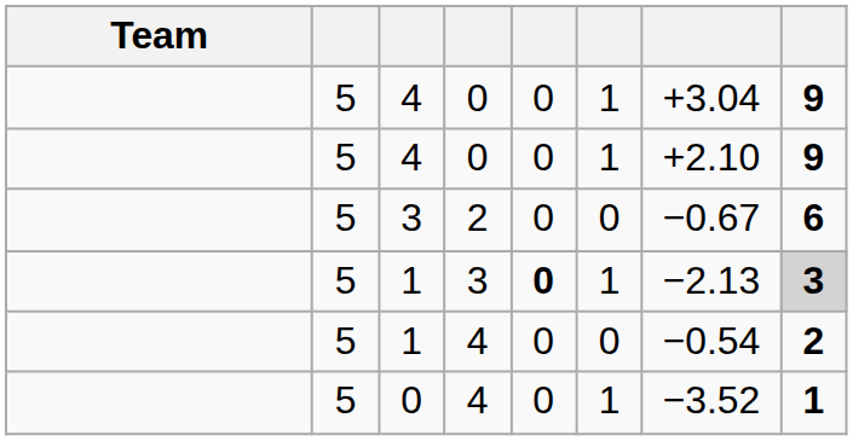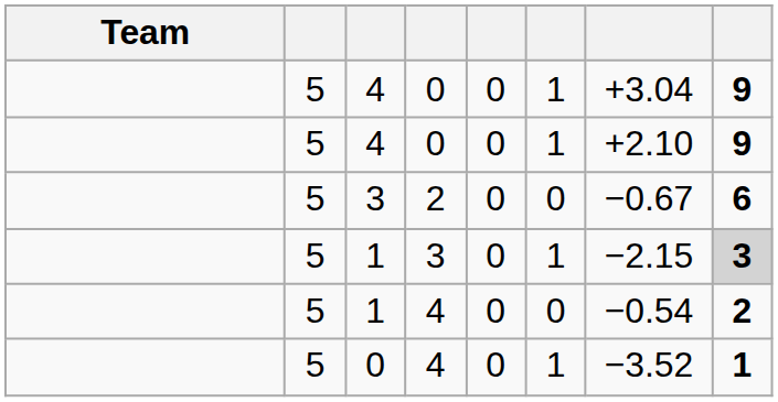 <table class="wikitable" style="text-align:center">
 <tr>
 <th width="120">Team</th>
 <th width="20"></th>
 <th width="20"></th>
 <th width="20"></th>
 <th width="20"></th>
 <th width="20"></th>
 <th width="50"><a href='#'></a></th>
 <th width="20"></th>
 </tr>
 <tr>
 <td align=left></td>
 <td>5</td>
 <td>4</td>
 <td>0</td>
 <td>0</td>
 <td>1</td>
 <td>+3.04</td>
 <td><strong>9</strong></td>
 </tr>
 <tr>
 <td align=left></td>
 <td>5</td>
 <td>4</td>
 <td>0</td>
 <td>0</td>
 <td>1</td>
 <td>+2.10</td>
 <td><strong>9</strong></td>
 </tr>
 <tr>
 <td align=left></td>
 <td>5</td>
 <td>3</td>
 <td>2</td>
 <td>0</td>
 <td>0</td>
 <td>−0.67</td>
 <td><strong>6</strong></td>
 </tr>
 <tr>
 <td align=left></td>
 <td>5</td>
 <td>1</td>
 <td>3</td>
-<td><strong>0</strong></td>
+<td>0</td>
 <td>1</td>
-<td>−2.13</td>
+<td>−2.15</td>
 <td style="background: lightgrey;"><strong>3</strong></td>
 </tr>
 <tr>
 <td align=left></td>
 <td>5</td>
 <td>1</td>
 <td>4</td>
 <td>0</td>
 <td>0</td>
 <td>−0.54</td>
 <td><strong>2</strong></td>
 </tr>
 <tr>
 <td align=left></td>
 <td>5</td>
 <td>0</td>
 <td>4</td>
 <td>0</td>
 <td>1</td>
 <td>−3.52</td>
 <td><strong>1</strong></td>
 </tr>
 </table>
